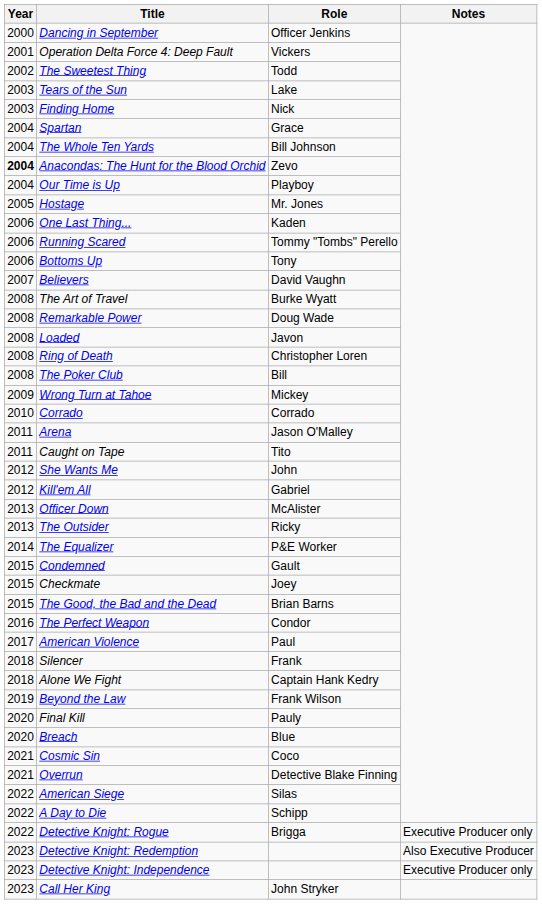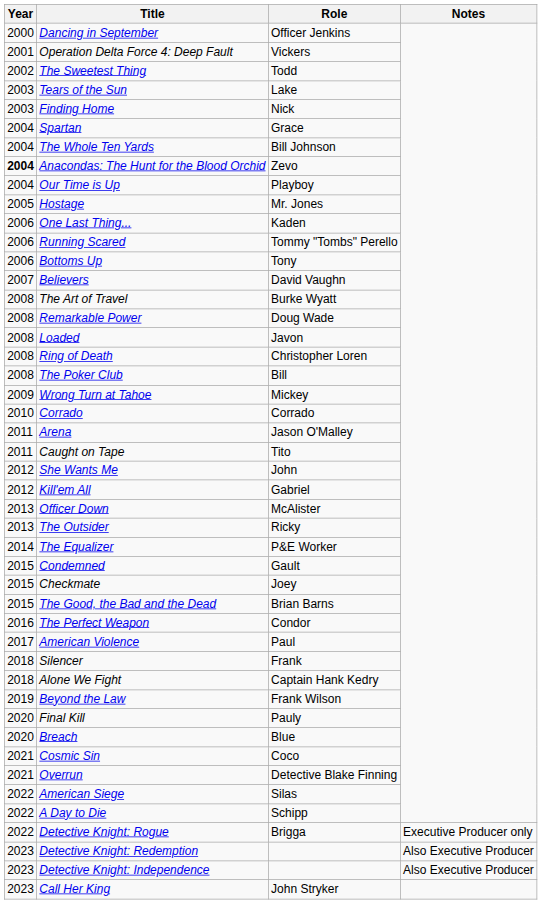 <table class="wikitable sortable">
 <tr>
 <th>Year</th>
 <th>Title</th>
 <th>Role</th>
 <th class="unsortable">Notes</th>
 </tr>
 <tr>
 <td>2000</td>
 <td><em><a href='#'>Dancing in September</a></em></td>
 <td>Officer Jenkins</td>
 </tr>
 <tr>
 <td>2001</td>
 <td><em>Operation Delta Force 4: Deep Fault</em></td>
 <td>Vickers</td>
 </tr>
 <tr>
 <td>2002</td>
 <td><em><a href='#'>The Sweetest Thing</a></em></td>
 <td>Todd</td>
 </tr>
 <tr>
 <td>2003</td>
 <td><em><a href='#'>Tears of the Sun</a></em></td>
 <td>Lake</td>
 </tr>
 <tr>
 <td>2003</td>
 <td><em><a href='#'>Finding Home</a></em></td>
 <td>Nick</td>
 </tr>
 <tr>
 <td>2004</td>
 <td><em><a href='#'>Spartan</a></em></td>
 <td>Grace</td>
 </tr>
 <tr>
 <td>2004</td>
 <td><em><a href='#'>The Whole Ten Yards</a></em></td>
 <td>Bill Johnson</td>
 </tr>
 <tr>
 <td><strong>2004</strong></td>
 <td><em><a href='#'>Anacondas: The Hunt for the Blood Orchid</a></em></td>
 <td>Zevo</td>
 </tr>
 <tr>
 <td>2004</td>
 <td><em><a href='#'>Our Time is Up</a></em></td>
 <td>Playboy</td>
 </tr>
 <tr>
 <td>2005</td>
 <td><em><a href='#'>Hostage</a></em></td>
 <td>Mr. Jones</td>
 </tr>
 <tr>
 <td>2006</td>
 <td><em><a href='#'>One Last Thing...</a></em></td>
 <td>Kaden</td>
 </tr>
 <tr>
 <td>2006</td>
 <td><em><a href='#'>Running Scared</a></em></td>
 <td>Tommy "Tombs" Perello</td>
 </tr>
 <tr>
 <td>2006</td>
 <td><em><a href='#'>Bottoms Up</a></em></td>
 <td>Tony</td>
 </tr>
 <tr>
 <td>2007</td>
 <td><em><a href='#'>Believers</a></em></td>
 <td>David Vaughn</td>
 </tr>
 <tr>
 <td>2008</td>
 <td><em>The Art of Travel</em></td>
 <td>Burke Wyatt</td>
 </tr>
 <tr>
 <td>2008</td>
 <td><em><a href='#'>Remarkable Power</a></em></td>
 <td>Doug Wade</td>
 </tr>
 <tr>
 <td>2008</td>
 <td><em><a href='#'>Loaded</a></em></td>
 <td>Javon</td>
 </tr>
 <tr>
 <td>2008</td>
 <td><em><a href='#'>Ring of Death</a></em></td>
 <td>Christopher Loren</td>
 </tr>
 <tr>
 <td>2008</td>
 <td><em><a href='#'>The Poker Club</a></em></td>
 <td>Bill</td>
 </tr>
 <tr>
 <td>2009</td>
 <td><em><a href='#'>Wrong Turn at Tahoe</a></em></td>
 <td>Mickey</td>
 </tr>
 <tr>
 <td>2010</td>
 <td><em><a href='#'>Corrado</a></em></td>
 <td>Corrado</td>
 </tr>
 <tr>
 <td>2011</td>
 <td><em><a href='#'>Arena</a></em></td>
 <td>Jason O'Malley</td>
 </tr>
 <tr>
 <td>2011</td>
 <td><em>Caught on Tape</em></td>
 <td>Tito</td>
 </tr>
 <tr>
 <td>2012</td>
 <td><em><a href='#'>She Wants Me</a></em></td>
 <td>John</td>
 </tr>
 <tr>
 <td>2012</td>
 <td><em><a href='#'>Kill'em All</a></em></td>
 <td>Gabriel</td>
 </tr>
 <tr>
 <td>2013</td>
 <td><em><a href='#'>Officer Down</a></em></td>
 <td>McAlister</td>
 </tr>
 <tr>
 <td>2013</td>
 <td><em><a href='#'>The Outsider</a></em></td>
 <td>Ricky</td>
 </tr>
 <tr>
 <td>2014</td>
 <td><em><a href='#'>The Equalizer</a></em></td>
 <td>P&E Worker</td>
 </tr>
 <tr>
 <td>2015</td>
 <td><em><a href='#'>Condemned</a></em></td>
 <td>Gault</td>
 </tr>
 <tr>
 <td>2015</td>
 <td><em>Checkmate</em></td>
 <td>Joey</td>
 </tr>
 <tr>
 <td>2015</td>
 <td><em><a href='#'>The Good, the Bad and the Dead</a></em></td>
 <td>Brian Barns</td>
 </tr>
 <tr>
 <td>2016</td>
 <td><em><a href='#'>The Perfect Weapon</a></em></td>
 <td>Condor</td>
 </tr>
 <tr>
 <td>2017</td>
 <td><em><a href='#'>American Violence</a></em></td>
 <td>Paul</td>
 </tr>
 <tr>
 <td>2018</td>
 <td><em>Silencer</em></td>
 <td>Frank</td>
 </tr>
 <tr>
 <td>2018</td>
 <td><em>Alone We Fight </em></td>
 <td>Captain Hank Kedry</td>
 </tr>
 <tr>
 <td>2019</td>
 <td><em><a href='#'>Beyond the Law</a></em></td>
 <td>Frank Wilson</td>
 </tr>
 <tr>
 <td>2020</td>
 <td><em>Final Kill</em></td>
 <td>Pauly</td>
 </tr>
 <tr>
 <td>2020</td>
 <td><em><a href='#'>Breach</a></em></td>
 <td>Blue</td>
 </tr>
 <tr>
 <td>2021</td>
 <td><em><a href='#'>Cosmic Sin</a></em></td>
 <td>Coco</td>
 </tr>
 <tr>
 <td>2021</td>
 <td><em><a href='#'>Overrun</a></em></td>
 <td>Detective Blake Finning</td>
 </tr>
 <tr>
 <td>2022</td>
 <td><em><a href='#'>American Siege</a></em></td>
 <td>Silas</td>
 </tr>
 <tr>
 <td>2022</td>
 <td><em><a href='#'>A Day to Die</a></em></td>
 <td>Schipp</td>
 </tr>
 <tr>
 <td>2022</td>
 <td><em><a href='#'>Detective Knight: Rogue</a></em></td>
 <td>Brigga</td>
 <td>Executive Producer only</td>
 </tr>
 <tr>
 <td>2023</td>
 <td><em><a href='#'>Detective Knight: Redemption</a></em></td>
 <td></td>
 <td>Also Executive Producer</td>
 </tr>
 <tr>
 <td>2023</td>
 <td><em><a href='#'>Detective Knight: Independence</a></em></td>
 <td></td>
-<td>Executive Producer only</td>
+<td>Also Executive Producer</td>
 </tr>
 <tr>
 <td>2023</td>
 <td><em><a href='#'>Call Her King</a></em></td>
 <td>John Stryker</td>
 <td></td>
 </tr>
 </table>
